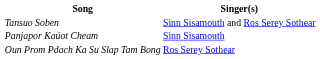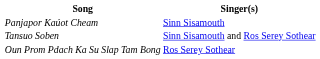 <table>
 <tr>
 <th>Song</th>
 <th>Singer(s)</th>
 </tr>
 <tr>
+<td><em>Panjapor Kaúot Cheam</em></td>
+<td><a href='#'>Sinn Sisamouth</a></td>
+</tr>
+<tr>
 <td><em>Tansuo Soben</em></td>
 <td><a href='#'>Sinn Sisamouth</a> and <a href='#'>Ros Serey Sothear</a></td>
-</tr>
-<tr>
-<td><em>Panjapor Kaúot Cheam</em></td>
-<td><a href='#'>Sinn Sisamouth</a></td>
 </tr>
 <tr>
 <td><em>Oun Prom Pdach Ka Su Slap Tam Bong</em></td>
 <td><a href='#'>Ros Serey Sothear</a></td>
 </tr>
 </table>
